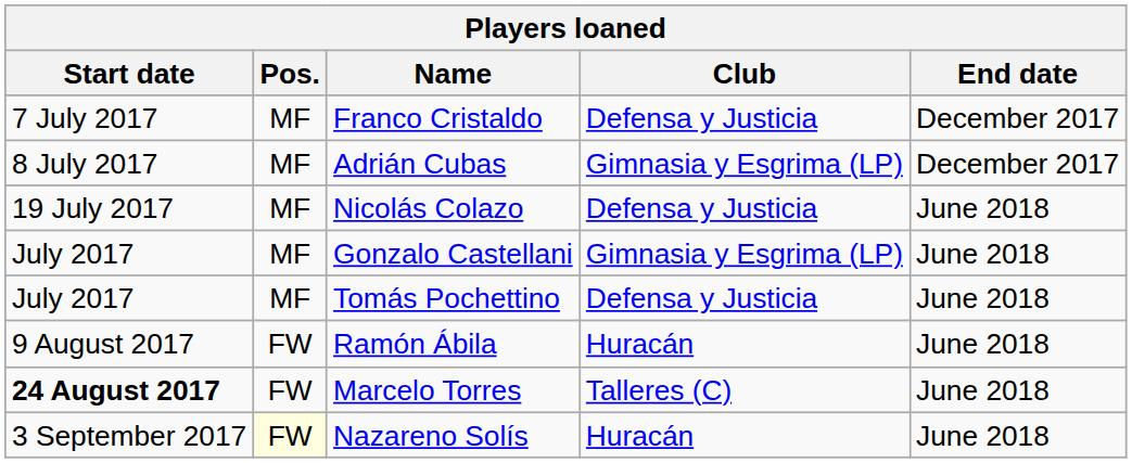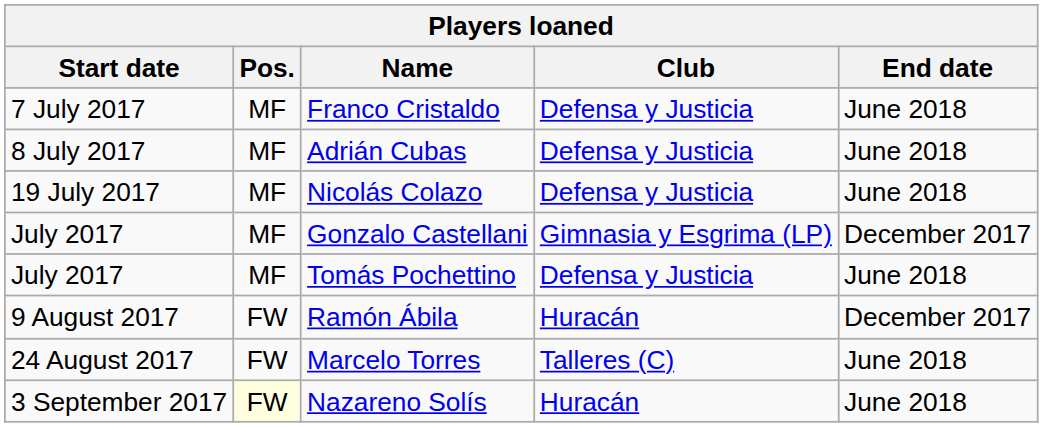 <table class="wikitable" style="font-size:95%;">
 <tr>
 <th colspan="6">Players loaned</th>
 </tr>
 <tr>
 <th>Start date</th>
 <th>Pos.</th>
 <th>Name</th>
 <th>Club</th>
 <th>End date</th>
 </tr>
 <tr>
 <td>7 July 2017</td>
 <td align="center">MF</td>
 <td> <a href='#'>Franco Cristaldo</a></td>
 <td> <a href='#'>Defensa y Justicia</a></td>
-<td>December 2017</td>
+<td>June 2018</td>
 </tr>
 <tr>
 <td>8 July 2017</td>
 <td align="center">MF</td>
 <td> <a href='#'>Adrián Cubas</a></td>
-<td> <a href='#'>Gimnasia y Esgrima (LP)</a></td>
-<td>December 2017</td>
+<td> <a href='#'>Defensa y Justicia</a></td>
+<td>June 2018</td>
 </tr>
 <tr>
 <td>19 July 2017</td>
 <td align="center">MF</td>
 <td> <a href='#'>Nicolás Colazo</a></td>
 <td> <a href='#'>Defensa y Justicia</a></td>
 <td>June 2018</td>
 </tr>
 <tr>
 <td>July 2017</td>
 <td align="center">MF</td>
 <td> <a href='#'>Gonzalo Castellani</a></td>
 <td> <a href='#'>Gimnasia y Esgrima (LP)</a></td>
-<td>June 2018</td>
+<td>December 2017</td>
 </tr>
 <tr>
 <td>July 2017</td>
 <td align="center">MF</td>
 <td> <a href='#'>Tomás Pochettino</a></td>
 <td> <a href='#'>Defensa y Justicia</a></td>
 <td>June 2018</td>
 </tr>
 <tr>
 <td>9 August 2017</td>
 <td align="center">FW</td>
 <td> <a href='#'>Ramón Ábila</a></td>
 <td> <a href='#'>Huracán</a></td>
-<td>June 2018</td>
+<td>December 2017</td>
 </tr>
 <tr>
-<td><strong>24 August 2017</strong></td>
+<td>24 August 2017</td>
 <td align="center">FW</td>
 <td> <a href='#'>Marcelo Torres</a></td>
 <td> <a href='#'>Talleres (C)</a></td>
 <td>June 2018</td>
 </tr>
 <tr>
 <td>3 September 2017</td>
 <td align="center" style="background: lightyellow;">FW</td>
 <td> <a href='#'>Nazareno Solís</a></td>
 <td> <a href='#'>Huracán</a></td>
 <td>June 2018</td>
 </tr>
 </table>
